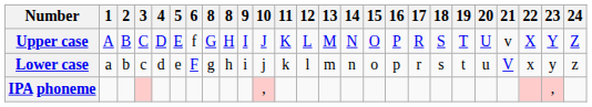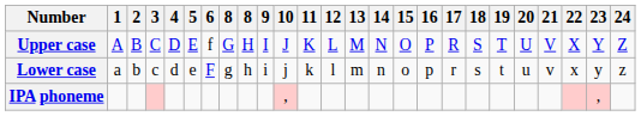 <table class="wikitable" style="text-align:center; table-layout:fixed">
 <tr>
 <th>Number</th>
 <th>1</th>
 <th>2</th>
 <th>3</th>
 <th>4</th>
 <th>5</th>
 <th>6</th>
 <th>8</th>
 <th>8</th>
 <th>9</th>
 <th>10</th>
 <th>11</th>
 <th>12</th>
 <th>13</th>
 <th>14</th>
 <th>15</th>
 <th>16</th>
 <th>17</th>
 <th>18</th>
 <th>19</th>
 <th>20</th>
 <th>21</th>
 <th>22</th>
 <th>23</th>
 <th>24</th>
 </tr>
 <tr>
 <th><a href='#'>Upper case</a></th>
 <td><a href='#'>A</a></td>
 <td><a href='#'>B</a></td>
 <td><a href='#'>C</a></td>
 <td><a href='#'>D</a></td>
 <td><a href='#'>E</a></td>
 <td>f</td>
 <td><a href='#'>G</a></td>
 <td><a href='#'>H</a></td>
 <td><a href='#'>I</a></td>
 <td><a href='#'>J</a></td>
 <td><a href='#'>K</a></td>
 <td><a href='#'>L</a></td>
 <td><a href='#'>M</a></td>
 <td><a href='#'>N</a></td>
 <td><a href='#'>O</a></td>
 <td><a href='#'>P</a></td>
 <td><a href='#'>R</a></td>
 <td><a href='#'>S</a></td>
 <td><a href='#'>T</a></td>
 <td><a href='#'>U</a></td>
-<td>v</td>
+<td><a href='#'>V</a></td>
 <td><a href='#'>X</a></td>
 <td><a href='#'>Y</a></td>
 <td><a href='#'>Z</a></td>
 </tr>
 <tr>
 <th><a href='#'>Lower case</a></th>
 <td>a</td>
 <td>b</td>
 <td>c</td>
 <td>d</td>
 <td>e</td>
 <td><a href='#'>F</a></td>
 <td>g</td>
 <td>h</td>
 <td>i</td>
 <td>j</td>
 <td>k</td>
 <td>l</td>
 <td>m</td>
 <td>n</td>
 <td>o</td>
 <td>p</td>
 <td>r</td>
 <td>s</td>
 <td>t</td>
 <td>u</td>
-<td><a href='#'>V</a></td>
+<td>v</td>
 <td>x</td>
 <td>y</td>
 <td>z</td>
 </tr>
 <tr>
 <th><a href='#'>IPA</a> <a href='#'>phoneme</a></th>
 <td></td>
 <td></td>
 <td style="background-color:#fcc"></td>
 <td></td>
 <td></td>
 <td></td>
 <td></td>
 <td></td>
 <td></td>
 <td style="background-color:#fcc">, </td>
 <td></td>
 <td></td>
 <td></td>
 <td></td>
 <td></td>
 <td></td>
 <td></td>
 <td></td>
 <td></td>
 <td></td>
 <td></td>
 <td style="background-color:#fcc"></td>
 <td style="background-color:#fcc">, </td>
 <td></td>
 </tr>
 </table>
